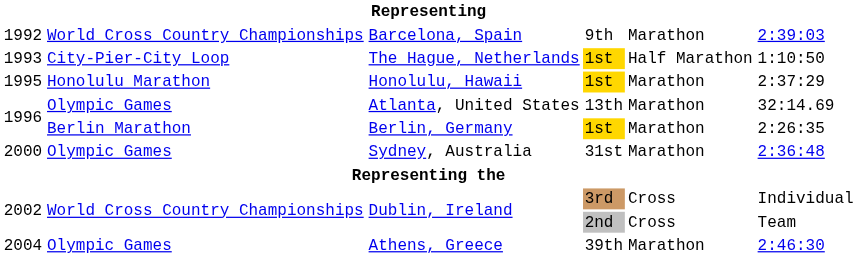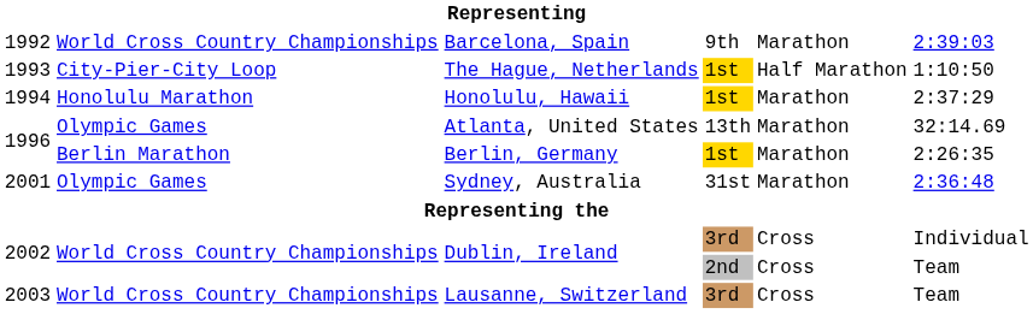 <table>
 <tr>
 <th colspan="6">Representing </th>
 </tr>
 <tr>
 <td>1992</td>
 <td><a href='#'>World Cross Country Championships</a></td>
 <td><a href='#'>Barcelona, Spain</a></td>
 <td>9th</td>
 <td>Marathon</td>
 <td><a href='#'>2:39:03</a></td>
 </tr>
 <tr>
 <td>1993</td>
 <td><a href='#'>City-Pier-City Loop</a></td>
 <td><a href='#'>The Hague, Netherlands</a></td>
 <td style="background:gold;">1st</td>
 <td>Half Marathon</td>
 <td>1:10:50</td>
 </tr>
 <tr>
-<td>1995</td>
+<td>1994</td>
 <td><a href='#'>Honolulu Marathon</a></td>
 <td><a href='#'>Honolulu, Hawaii</a></td>
 <td style="background:gold;">1st</td>
 <td>Marathon</td>
 <td>2:37:29</td>
 </tr>
 <tr>
 <td rowspan=2>1996</td>
 <td><a href='#'>Olympic Games</a></td>
 <td><a href='#'>Atlanta</a>, United States</td>
 <td>13th</td>
 <td>Marathon</td>
 <td>32:14.69</td>
 </tr>
 <tr>
 <td><a href='#'>Berlin Marathon</a></td>
 <td><a href='#'>Berlin, Germany</a></td>
 <td style="background:gold;">1st</td>
 <td>Marathon</td>
 <td>2:26:35</td>
 </tr>
 <tr>
-<td>2000</td>
+<td>2001</td>
 <td><a href='#'>Olympic Games</a></td>
 <td><a href='#'>Sydney</a>, Australia</td>
 <td>31st</td>
 <td>Marathon</td>
 <td><a href='#'>2:36:48</a></td>
 </tr>
 <tr>
 <th colspan="6">Representing the </th>
 </tr>
 <tr>
 <td rowspan=2>2002</td>
 <td rowspan=2><a href='#'>World Cross Country Championships</a></td>
 <td rowspan=2><a href='#'>Dublin, Ireland</a></td>
 <td style="background:#c96;">3rd</td>
 <td>Cross</td>
 <td>Individual</td>
 </tr>
 <tr>
 <td style="background:silver;">2nd</td>
 <td>Cross</td>
 <td>Team</td>
 </tr>
 <tr>
-<td>2004</td>
-<td><a href='#'>Olympic Games</a></td>
-<td><a href='#'>Athens, Greece</a></td>
-<td>39th</td>
-<td>Marathon</td>
-<td><a href='#'>2:46:30</a></td>
+<td>2003</td>
+<td><a href='#'>World Cross Country Championships</a></td>
+<td><a href='#'>Lausanne, Switzerland</a></td>
+<td style="background:#c96;">3rd</td>
+<td>Cross</td>
+<td>Team</td>
 </tr>
 </table>
